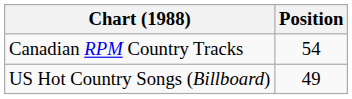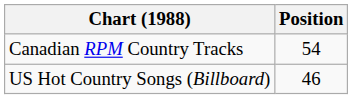 <table class="wikitable">
 <tr>
 <th>Chart (1988)</th>
 <th>Position</th>
 </tr>
 <tr>
 <td align="left">Canadian <em><a href='#'>RPM</a></em> Country Tracks</td>
 <td align="center">54</td>
 </tr>
 <tr>
 <td>US Hot Country Songs (<em>Billboard</em>)</td>
-<td align="center">49</td>
+<td align="center">46</td>
 </tr>
 </table>
